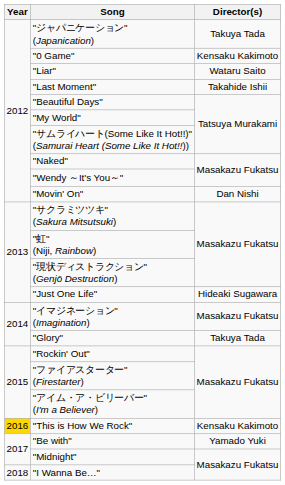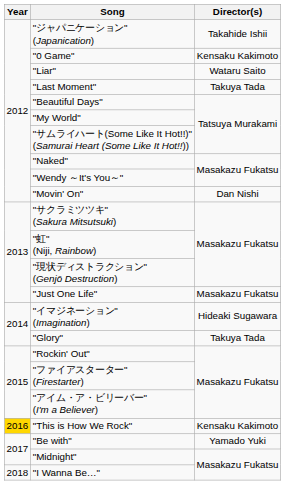 <table class="wikitable">
 <tr>
 <th>Year</th>
 <th>Song</th>
 <th>Director(s)<br></th>
 </tr>
 <tr>
 <td rowspan="10">2012</td>
 <td>"ジャパニケーション"<br>(<em>Japanication</em>)</td>
-<td align="center">Takuya Tada</td>
+<td align="center">Takahide Ishii</td>
 </tr>
 <tr>
 <td>"0 Game"</td>
 <td align="center">Kensaku Kakimoto</td>
 </tr>
 <tr>
 <td>"Liar"</td>
 <td align="center">Wataru Saito</td>
 </tr>
 <tr>
 <td>"Last Moment"</td>
-<td align="center">Takahide Ishii</td>
+<td align="center">Takuya Tada</td>
 </tr>
 <tr>
 <td>"Beautiful Days"</td>
 <td align="center" rowspan="3">Tatsuya Murakami</td>
 </tr>
 <tr>
 <td>"My World"</td>
 </tr>
 <tr>
 <td>"サムライハート(Some Like It Hot!!)"<br>(<em>Samurai Heart (Some Like It Hot!!</em>))</td>
 </tr>
 <tr>
 <td>"Naked"</td>
 <td align="center" rowspan="2">Masakazu Fukatsu</td>
 </tr>
 <tr>
 <td>"Wendy ～It's You～"</td>
 </tr>
 <tr>
 <td>"Movin' On"</td>
 <td align="center">Dan Nishi</td>
 </tr>
 <tr>
 <td rowspan="4">2013</td>
 <td>"サクラミツツキ"<br>(<em>Sakura Mitsutsuki</em>)</td>
 <td align="center" rowspan="3">Masakazu Fukatsu</td>
 </tr>
 <tr>
 <td>"虹"<br>(Niji, <em>Rainbow</em>)</td>
 </tr>
 <tr>
 <td>"現状ディストラクション"<br>(<em>Genjō Destruction</em>)</td>
 </tr>
 <tr>
 <td>"Just One Life"</td>
-<td align="center">Hideaki Sugawara</td>
+<td align="center">Masakazu Fukatsu</td>
 </tr>
 <tr>
 <td rowspan="2">2014</td>
 <td>"イマジネーション"<br>(<em>Imagination</em>)</td>
-<td align="center">Masakazu Fukatsu</td>
+<td align="center">Hideaki Sugawara</td>
 </tr>
 <tr>
 <td>"Glory"</td>
 <td align="center">Takuya Tada</td>
 </tr>
 <tr>
 <td rowspan="3">2015</td>
 <td>"Rockin' Out"</td>
 <td align="center" rowspan="3">Masakazu Fukatsu</td>
 </tr>
 <tr>
 <td>"ファイアスターター"<br>(<em>Firestarter</em>)</td>
 </tr>
 <tr>
 <td>"アイム・ア・ビリーバー"<br>(<em>I'm a Believer</em>)</td>
 </tr>
 <tr>
 <td style="background: gold;">2016</td>
 <td>"This is How We Rock"</td>
 <td align="center">Kensaku Kakimoto</td>
 </tr>
 <tr>
 <td rowspan="2">2017</td>
 <td>"Be with"</td>
 <td align="center">Yamado Yuki</td>
 </tr>
 <tr>
 <td>"Midnight"</td>
 <td align="center" rowspan="2">Masakazu Fukatsu</td>
 </tr>
 <tr>
 <td>2018</td>
 <td>"I Wanna Be…"</td>
 </tr>
 </table>
